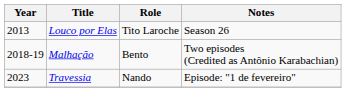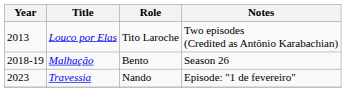 <table class="wikitable">
 <tr>
 <th>Year</th>
 <th>Title</th>
 <th>Role</th>
 <th>Notes</th>
 </tr>
 <tr>
 <td>2013</td>
 <td><em><a href='#'>Louco por Elas</a></em></td>
 <td>Tito Laroche</td>
-<td>Season 26</td>
+<td>Two episodes <br> (Credited as Antônio Karabachian)</td>
 </tr>
 <tr>
 <td>2018-19</td>
 <td><em><a href='#'>Malhação</a></em></td>
 <td>Bento</td>
-<td>Two episodes <br> (Credited as Antônio Karabachian)</td>
+<td>Season 26</td>
 </tr>
 <tr>
 <td>2023</td>
 <td><em><a href='#'>Travessia</a></em></td>
 <td>Nando</td>
 <td>Episode: "1 de fevereiro"</td>
 </tr>
 <tr>
 </tr>
 </table>
